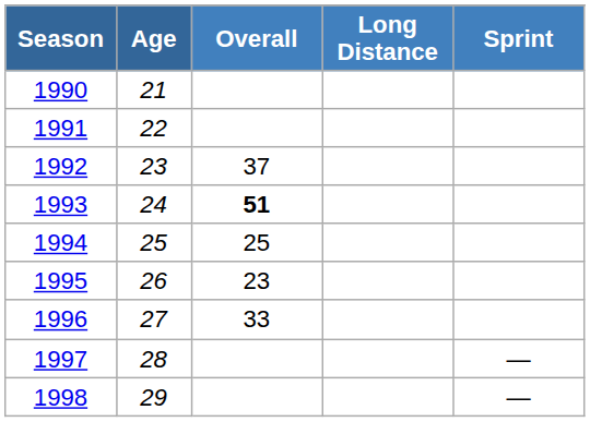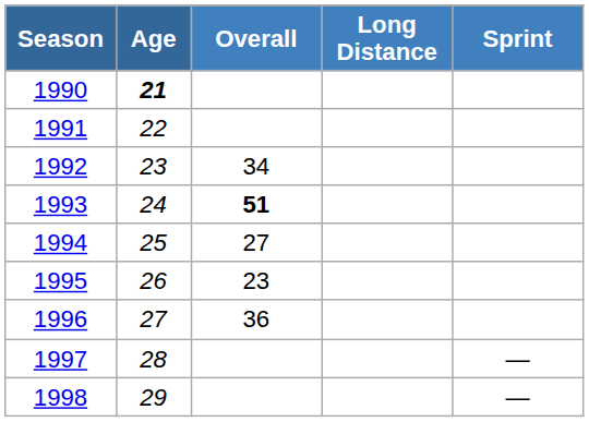 <table class="wikitable" style="font-size:95%; text-align:center; border:grey solid 1px; border-collapse:collapse; background:#ffffff;">
 <tr>
 <th style="background-color:#369; color:white; width:60px;" rowspan="2"> Season </th>
 <th style="background-color:#369; color:white; width:40px;" rowspan="2"> Age </th>
 </tr>
 <tr>
 <th style="background-color:#4180be; color:white; width:75px;">Overall</th>
 <th style="background-color:#4180be; color:white; width:75px;">Long Distance</th>
 <th style="background-color:#4180be; color:white; width:75px;">Sprint</th>
 </tr>
 <tr>
 <td><a href='#'>1990</a></td>
-<td><em>21</em></td>
+<td><strong><em>21</em></strong></td>
 <td></td>
 <td></td>
 <td></td>
 </tr>
 <tr>
 <td><a href='#'>1991</a></td>
 <td><em>22</em></td>
 <td></td>
 <td></td>
 <td></td>
 </tr>
 <tr>
 <td><a href='#'>1992</a></td>
 <td><em>23</em></td>
-<td>37</td>
+<td>34</td>
 <td></td>
 <td></td>
 </tr>
 <tr>
 <td><a href='#'>1993</a></td>
 <td><em>24</em></td>
 <td><strong>51</strong></td>
 <td></td>
 <td></td>
 </tr>
 <tr>
 <td><a href='#'>1994</a></td>
 <td><em>25</em></td>
-<td>25</td>
+<td>27</td>
 <td></td>
 <td></td>
 </tr>
 <tr>
 <td><a href='#'>1995</a></td>
 <td><em>26</em></td>
 <td>23</td>
 <td></td>
 <td></td>
 </tr>
 <tr>
 <td><a href='#'>1996</a></td>
 <td><em>27</em></td>
-<td>33</td>
+<td>36</td>
 <td></td>
 <td></td>
 </tr>
 <tr>
 <td><a href='#'>1997</a></td>
 <td><em>28</em></td>
 <td></td>
 <td></td>
 <td>—</td>
 </tr>
 <tr>
 <td><a href='#'>1998</a></td>
 <td><em>29</em></td>
 <td></td>
 <td></td>
 <td>—</td>
 </tr>
 </table>
